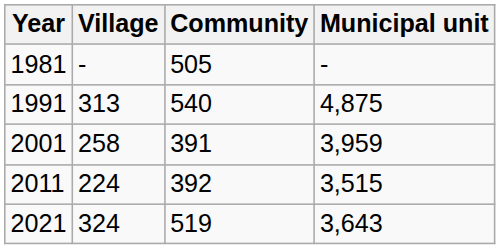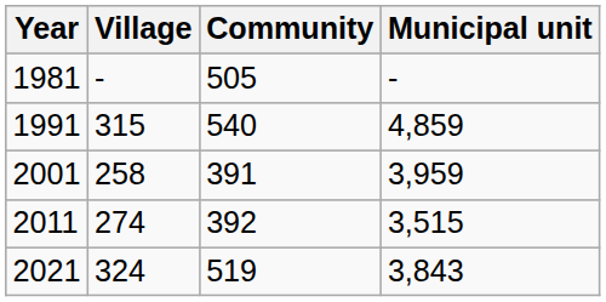 <table class=wikitable>
 <tr>
 <th>Year</th>
 <th>Village</th>
 <th>Community</th>
 <th>Municipal unit</th>
 </tr>
 <tr>
 <td>1981</td>
 <td>-</td>
 <td>505</td>
 <td>-</td>
 </tr>
 <tr>
 <td>1991</td>
-<td>313</td>
+<td>315</td>
 <td>540</td>
-<td>4,875</td>
+<td>4,859</td>
 </tr>
 <tr>
 <td>2001</td>
 <td>258</td>
 <td>391</td>
 <td>3,959</td>
 </tr>
 <tr>
 <td>2011</td>
-<td>224</td>
+<td>274</td>
 <td>392</td>
 <td>3,515</td>
 </tr>
 <tr>
 <td>2021</td>
 <td>324</td>
 <td>519</td>
-<td>3,643</td>
+<td>3,843</td>
 </tr>
 </table>
